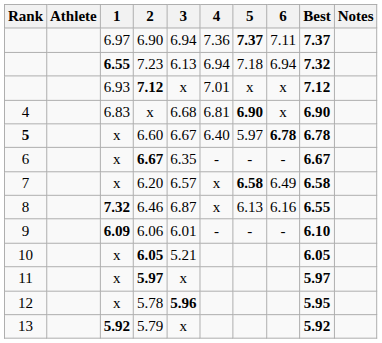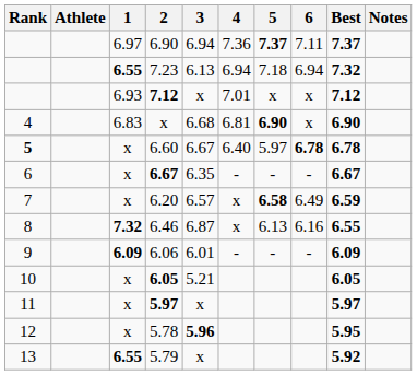 <table class="wikitable sortable" style="text-align:center">
 <tr>
 <th>Rank</th>
 <th>Athlete</th>
 <th>1</th>
 <th>2</th>
 <th>3</th>
 <th>4</th>
 <th>5</th>
 <th>6</th>
 <th>Best</th>
 <th>Notes</th>
 </tr>
 <tr>
 <td></td>
 <td style="text-align:left"></td>
 <td>6.97</td>
 <td>6.90</td>
 <td>6.94</td>
 <td>7.36</td>
 <td><strong>7.37</strong></td>
 <td>7.11</td>
 <td><strong>7.37</strong></td>
 <td></td>
 </tr>
 <tr>
 <td></td>
 <td style="text-align:left"></td>
 <td><strong>6.55</strong></td>
 <td>7.23</td>
 <td>6.13</td>
 <td>6.94</td>
 <td>7.18</td>
 <td>6.94</td>
 <td><strong>7.32</strong></td>
 <td></td>
 </tr>
 <tr>
 <td></td>
 <td style="text-align:left"></td>
 <td>6.93</td>
 <td><strong>7.12</strong></td>
 <td>x</td>
 <td>7.01</td>
 <td>x</td>
 <td>x</td>
 <td><strong>7.12</strong></td>
 <td></td>
 </tr>
 <tr>
 <td>4</td>
 <td style="text-align:left"></td>
 <td>6.83</td>
 <td>x</td>
 <td>6.68</td>
 <td>6.81</td>
 <td><strong>6.90</strong></td>
 <td>x</td>
 <td><strong>6.90</strong></td>
 <td></td>
 </tr>
 <tr>
 <td><strong>5</strong></td>
 <td style="text-align:left"></td>
 <td>x</td>
 <td>6.60</td>
 <td>6.67</td>
 <td>6.40</td>
 <td>5.97</td>
 <td><strong>6.78</strong></td>
 <td><strong>6.78</strong></td>
 <td></td>
 </tr>
 <tr>
 <td>6</td>
 <td style="text-align:left"></td>
 <td>x</td>
 <td><strong>6.67</strong></td>
 <td>6.35</td>
 <td>-</td>
 <td>-</td>
 <td>-</td>
 <td><strong>6.67</strong></td>
 <td></td>
 </tr>
 <tr>
 <td>7</td>
 <td style="text-align:left"></td>
 <td>x</td>
 <td>6.20</td>
 <td>6.57</td>
 <td>x</td>
 <td><strong>6.58</strong></td>
 <td>6.49</td>
-<td><strong>6.58</strong></td>
+<td><strong>6.59</strong></td>
 <td></td>
 </tr>
 <tr>
 <td>8</td>
 <td style="text-align:left"></td>
 <td><strong>7.32</strong></td>
 <td>6.46</td>
 <td>6.87</td>
 <td>x</td>
 <td>6.13</td>
 <td>6.16</td>
 <td><strong>6.55</strong></td>
 <td></td>
 </tr>
 <tr>
 <td>9</td>
 <td style="text-align:left"></td>
 <td><strong>6.09</strong></td>
 <td>6.06</td>
 <td>6.01</td>
 <td>-</td>
 <td>-</td>
 <td>-</td>
-<td><strong>6.10</strong></td>
+<td><strong>6.09</strong></td>
 <td></td>
 </tr>
 <tr>
 <td>10</td>
 <td style="text-align:left"></td>
 <td>x</td>
 <td><strong>6.05</strong></td>
 <td>5.21</td>
 <td></td>
 <td></td>
 <td></td>
 <td><strong>6.05</strong></td>
 <td></td>
 </tr>
 <tr>
 <td>11</td>
 <td style="text-align:left"></td>
 <td>x</td>
 <td><strong>5.97</strong></td>
 <td>x</td>
 <td></td>
 <td></td>
 <td></td>
 <td><strong>5.97</strong></td>
 <td></td>
 </tr>
 <tr>
 <td>12</td>
 <td style="text-align:left"></td>
 <td>x</td>
 <td>5.78</td>
 <td><strong>5.96</strong></td>
 <td></td>
 <td></td>
 <td></td>
 <td><strong>5.95</strong></td>
 <td></td>
 </tr>
 <tr>
 <td>13</td>
 <td style="text-align:left"></td>
-<td><strong>5.92</strong></td>
+<td><strong>6.55</strong></td>
 <td>5.79</td>
 <td>x</td>
 <td></td>
 <td></td>
 <td></td>
 <td><strong>5.92</strong></td>
 <td></td>
 </tr>
 </table>
